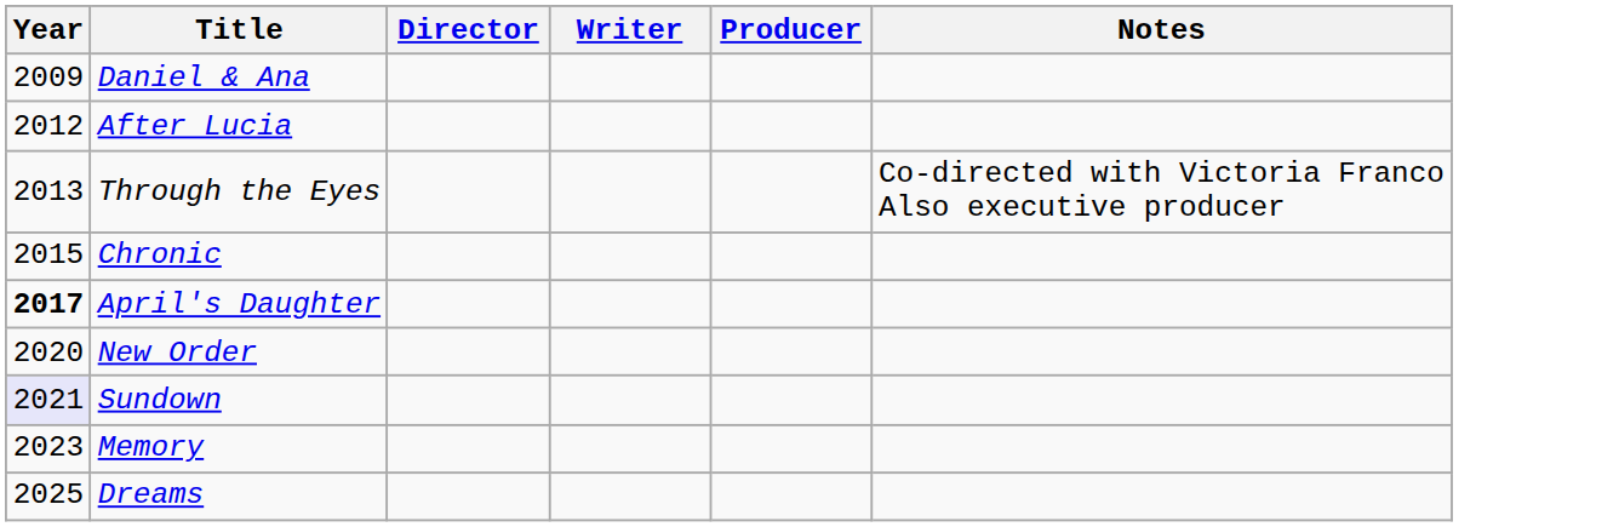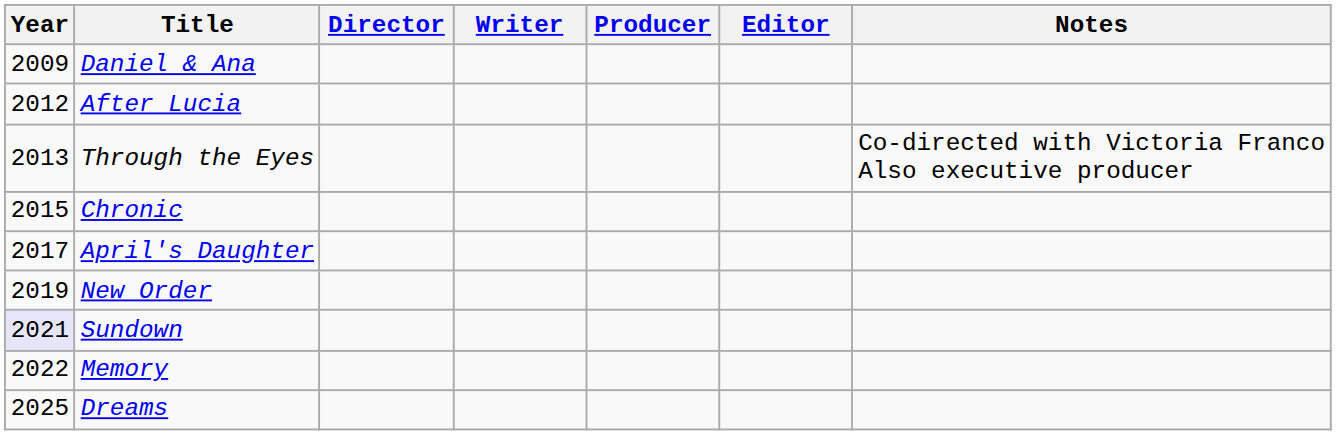 <table class="wikitable">
 <tr>
 <th>Year</th>
 <th>Title</th>
 <th width=65><a href='#'>Director</a></th>
 <th width=65><a href='#'>Writer</a></th>
 <th width=65><a href='#'>Producer</a></th>
+<th width=65><a href='#'>Editor</a></th>
 <th>Notes</th>
 </tr>
 <tr>
 <td>2009</td>
 <td><em><a href='#'>Daniel & Ana</a></em></td>
+<td></td>
 <td></td>
 <td></td>
 <td></td>
 <td></td>
 </tr>
 <tr>
 <td>2012</td>
 <td><em><a href='#'>After Lucia</a></em></td>
 <td></td>
 <td></td>
 <td></td>
 <td></td>
+<td></td>
 </tr>
 <tr>
 <td>2013</td>
 <td><em>Through the Eyes</em></td>
+<td></td>
 <td></td>
 <td></td>
 <td></td>
 <td>Co-directed with Victoria Franco<br>Also executive producer</td>
 </tr>
 <tr>
 <td>2015</td>
 <td><em><a href='#'>Chronic</a></em></td>
 <td></td>
 <td></td>
 <td></td>
 <td></td>
+<td></td>
 </tr>
 <tr>
-<td><strong>2017</strong></td>
+<td>2017</td>
 <td><em><a href='#'>April's Daughter</a></em></td>
+<td></td>
 <td></td>
 <td></td>
 <td></td>
 <td></td>
 </tr>
 <tr>
-<td>2020</td>
+<td>2019</td>
 <td><em><a href='#'>New Order</a></em></td>
+<td></td>
 <td></td>
 <td></td>
 <td></td>
 <td></td>
 </tr>
 <tr>
 <td style="background: lavender;">2021</td>
 <td><em><a href='#'>Sundown</a></em></td>
 <td></td>
 <td></td>
 <td></td>
 <td></td>
+<td></td>
 </tr>
 <tr>
-<td>2023</td>
+<td>2022</td>
 <td><em><a href='#'>Memory</a></em></td>
+<td></td>
 <td></td>
 <td></td>
 <td></td>
 <td></td>
 </tr>
 <tr>
 <td>2025</td>
 <td><em><a href='#'>Dreams</a></em></td>
 <td></td>
 <td></td>
 <td></td>
 <td></td>
+<td></td>
 </tr>
 </table>
